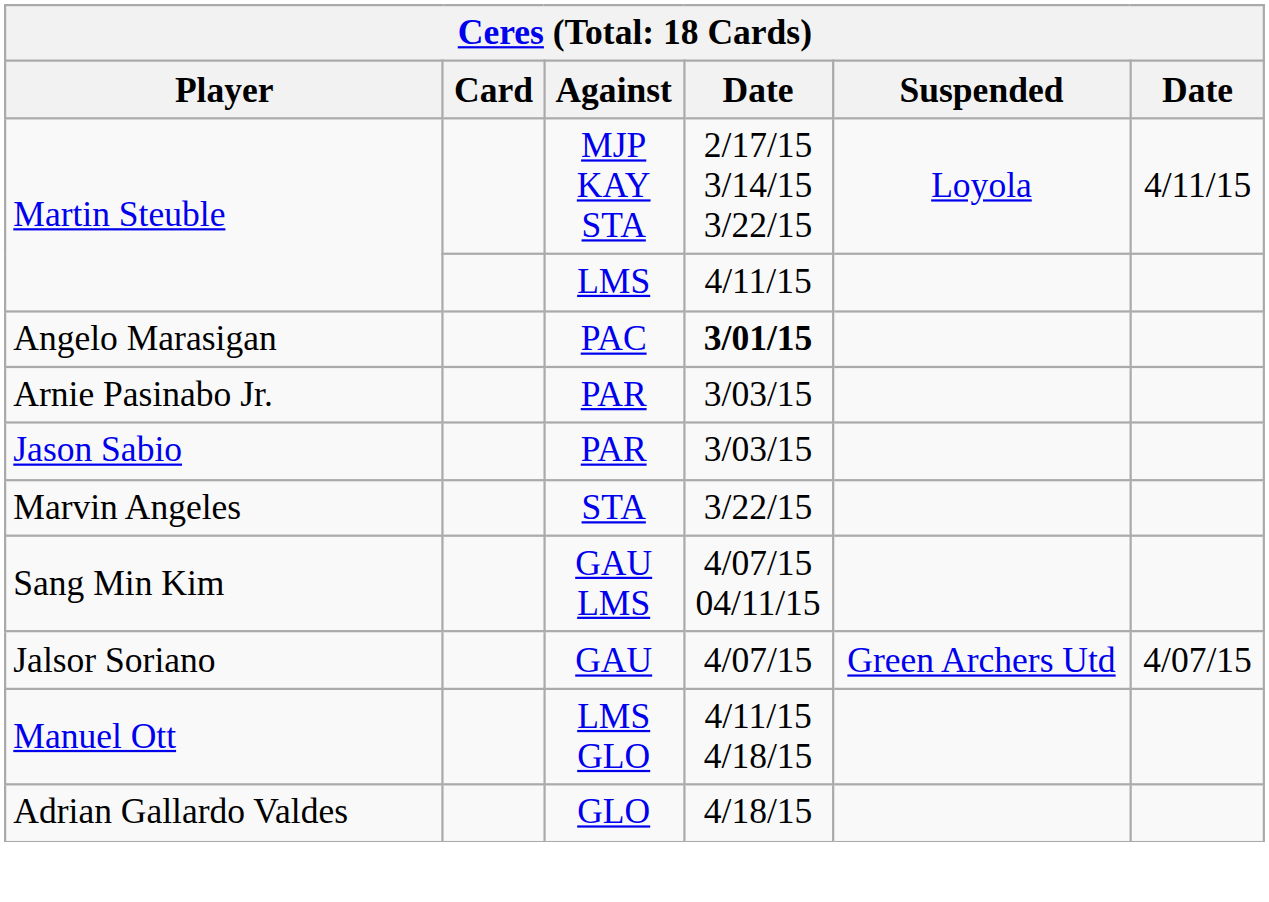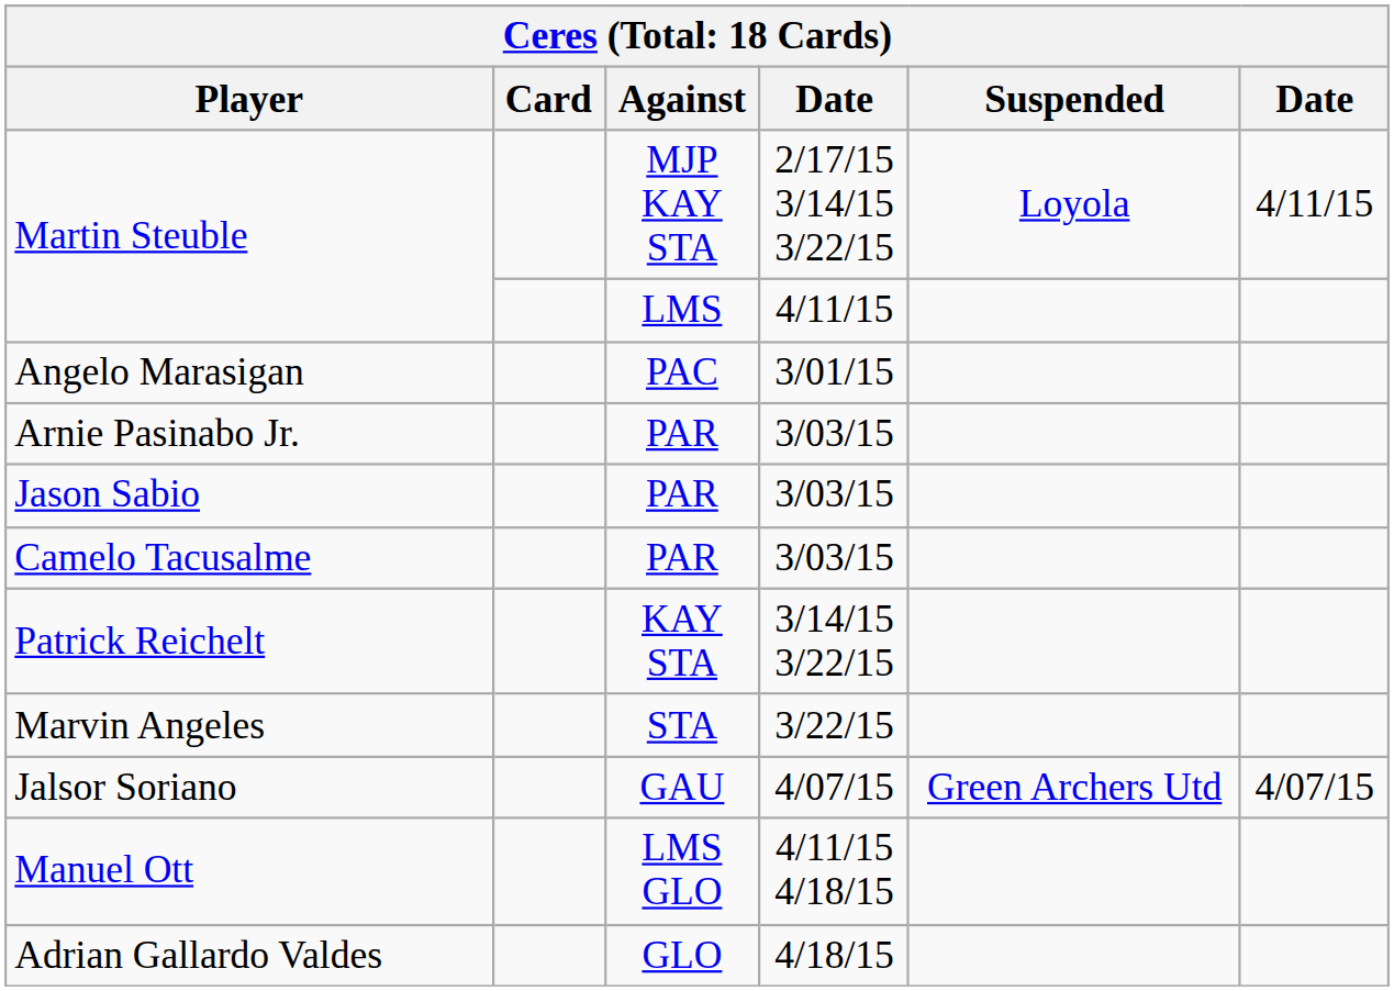 <table class="wikitable collapsible collapsed">
 <tr>
 <th colspan="6" style="width:560px"><a href='#'>Ceres</a> (Total: 18 Cards)							</th>
 </tr>
 <tr>
 <th style="width:180px">Player</th>
 <th style="width: 30px">Card</th>
 <th style="width: 50px">Against</th>
 <th style="width: 50px">Date</th>
 <th style="width:120px">Suspended</th>
 <th style="width: 50px">Date</th>
 </tr>
 <tr>
 <td rowspan="2" style="text-align:left"> <a href='#'>Martin Steuble</a></td>
 <td style="text-align:center"><br><br></td>
 <td style="text-align:center"><a href='#'>MJP</a><br><a href='#'>KAY</a><br><a href='#'>STA</a></td>
 <td style="text-align:center">2/17/15<br>3/14/15<br>3/22/15</td>
 <td style="text-align:center"><a href='#'>Loyola</a></td>
 <td style="text-align:center">4/11/15</td>
 </tr>
 <tr>
 <td style="text-align:center"></td>
 <td style="text-align:center"><a href='#'>LMS</a></td>
 <td style="text-align:center">4/11/15</td>
 <td style="text-align:center"></td>
 <td style="text-align:center"></td>
 </tr>
 <tr>
 <td style="text-align:left"> Angelo Marasigan</td>
 <td style="text-align:center"></td>
 <td style="text-align:center"><a href='#'>PAC</a></td>
-<td style="text-align:center"><strong>3/01/15</strong></td>
+<td style="text-align:center">3/01/15</td>
 <td style="text-align:center"></td>
 <td style="text-align:center"></td>
 </tr>
 <tr>
 <td style="text-align:left"> Arnie Pasinabo Jr.</td>
 <td style="text-align:center"></td>
 <td style="text-align:center"><a href='#'>PAR</a></td>
 <td style="text-align:center">3/03/15</td>
 <td style="text-align:center"></td>
 <td style="text-align:center"></td>
 </tr>
 <tr>
 <td style="text-align:left"> <a href='#'>Jason Sabio</a></td>
 <td style="text-align:center"></td>
 <td style="text-align:center"><a href='#'>PAR</a></td>
 <td style="text-align:center">3/03/15</td>
 <td style="text-align:center"></td>
 <td style="text-align:center"></td>
 </tr>
 <tr>
+<td style="text-align:left"> <a href='#'>Camelo Tacusalme</a></td>
+<td style="text-align:center"></td>
+<td style="text-align:center"><a href='#'>PAR</a></td>
+<td style="text-align:center">3/03/15</td>
+<td style="text-align:center"></td>
+<td style="text-align:center"></td>
+</tr>
+<tr>
+<td style="text-align:left"> <a href='#'>Patrick Reichelt</a></td>
+<td style="text-align:center"><br></td>
+<td style="text-align:center"><a href='#'>KAY</a><br><a href='#'>STA</a></td>
+<td style="text-align:center">3/14/15<br>3/22/15</td>
+<td style="text-align:center"></td>
+<td style="text-align:center"></td>
+</tr>
+<tr>
 <td style="text-align:left"> Marvin Angeles</td>
 <td style="text-align:center"></td>
 <td style="text-align:center"><a href='#'>STA</a></td>
 <td style="text-align:center">3/22/15</td>
-<td style="text-align:center"></td>
-<td style="text-align:center"></td>
-</tr>
-<tr>
-<td style="text-align:left"> Sang Min Kim</td>
-<td style="text-align:center"><br></td>
-<td style="text-align:center"><a href='#'>GAU</a><br><a href='#'>LMS</a></td>
-<td style="text-align:center">4/07/15<br>04/11/15</td>
 <td style="text-align:center"></td>
 <td style="text-align:center"></td>
 </tr>
 <tr>
 <td style="text-align:left"> Jalsor Soriano</td>
 <td style="text-align:center"></td>
 <td style="text-align:center"><a href='#'>GAU</a></td>
 <td style="text-align:center">4/07/15</td>
 <td style="text-align:center"><a href='#'>Green Archers Utd</a></td>
 <td style="text-align:center">4/07/15</td>
 </tr>
 <tr>
 <td style="text-align:left"> <a href='#'>Manuel Ott</a></td>
 <td style="text-align:center"><br></td>
 <td style="text-align:center"><a href='#'>LMS</a><br><a href='#'>GLO</a></td>
 <td style="text-align:center">4/11/15<br>4/18/15</td>
 <td style="text-align:center"></td>
 <td style="text-align:center"></td>
 </tr>
 <tr>
 <td style="text-align:left"> Adrian Gallardo Valdes</td>
 <td style="text-align:center"></td>
 <td style="text-align:center"><a href='#'>GLO</a></td>
 <td style="text-align:center">4/18/15</td>
 <td style="text-align:center"></td>
 <td style="text-align:center"></td>
 </tr>
 </table>
